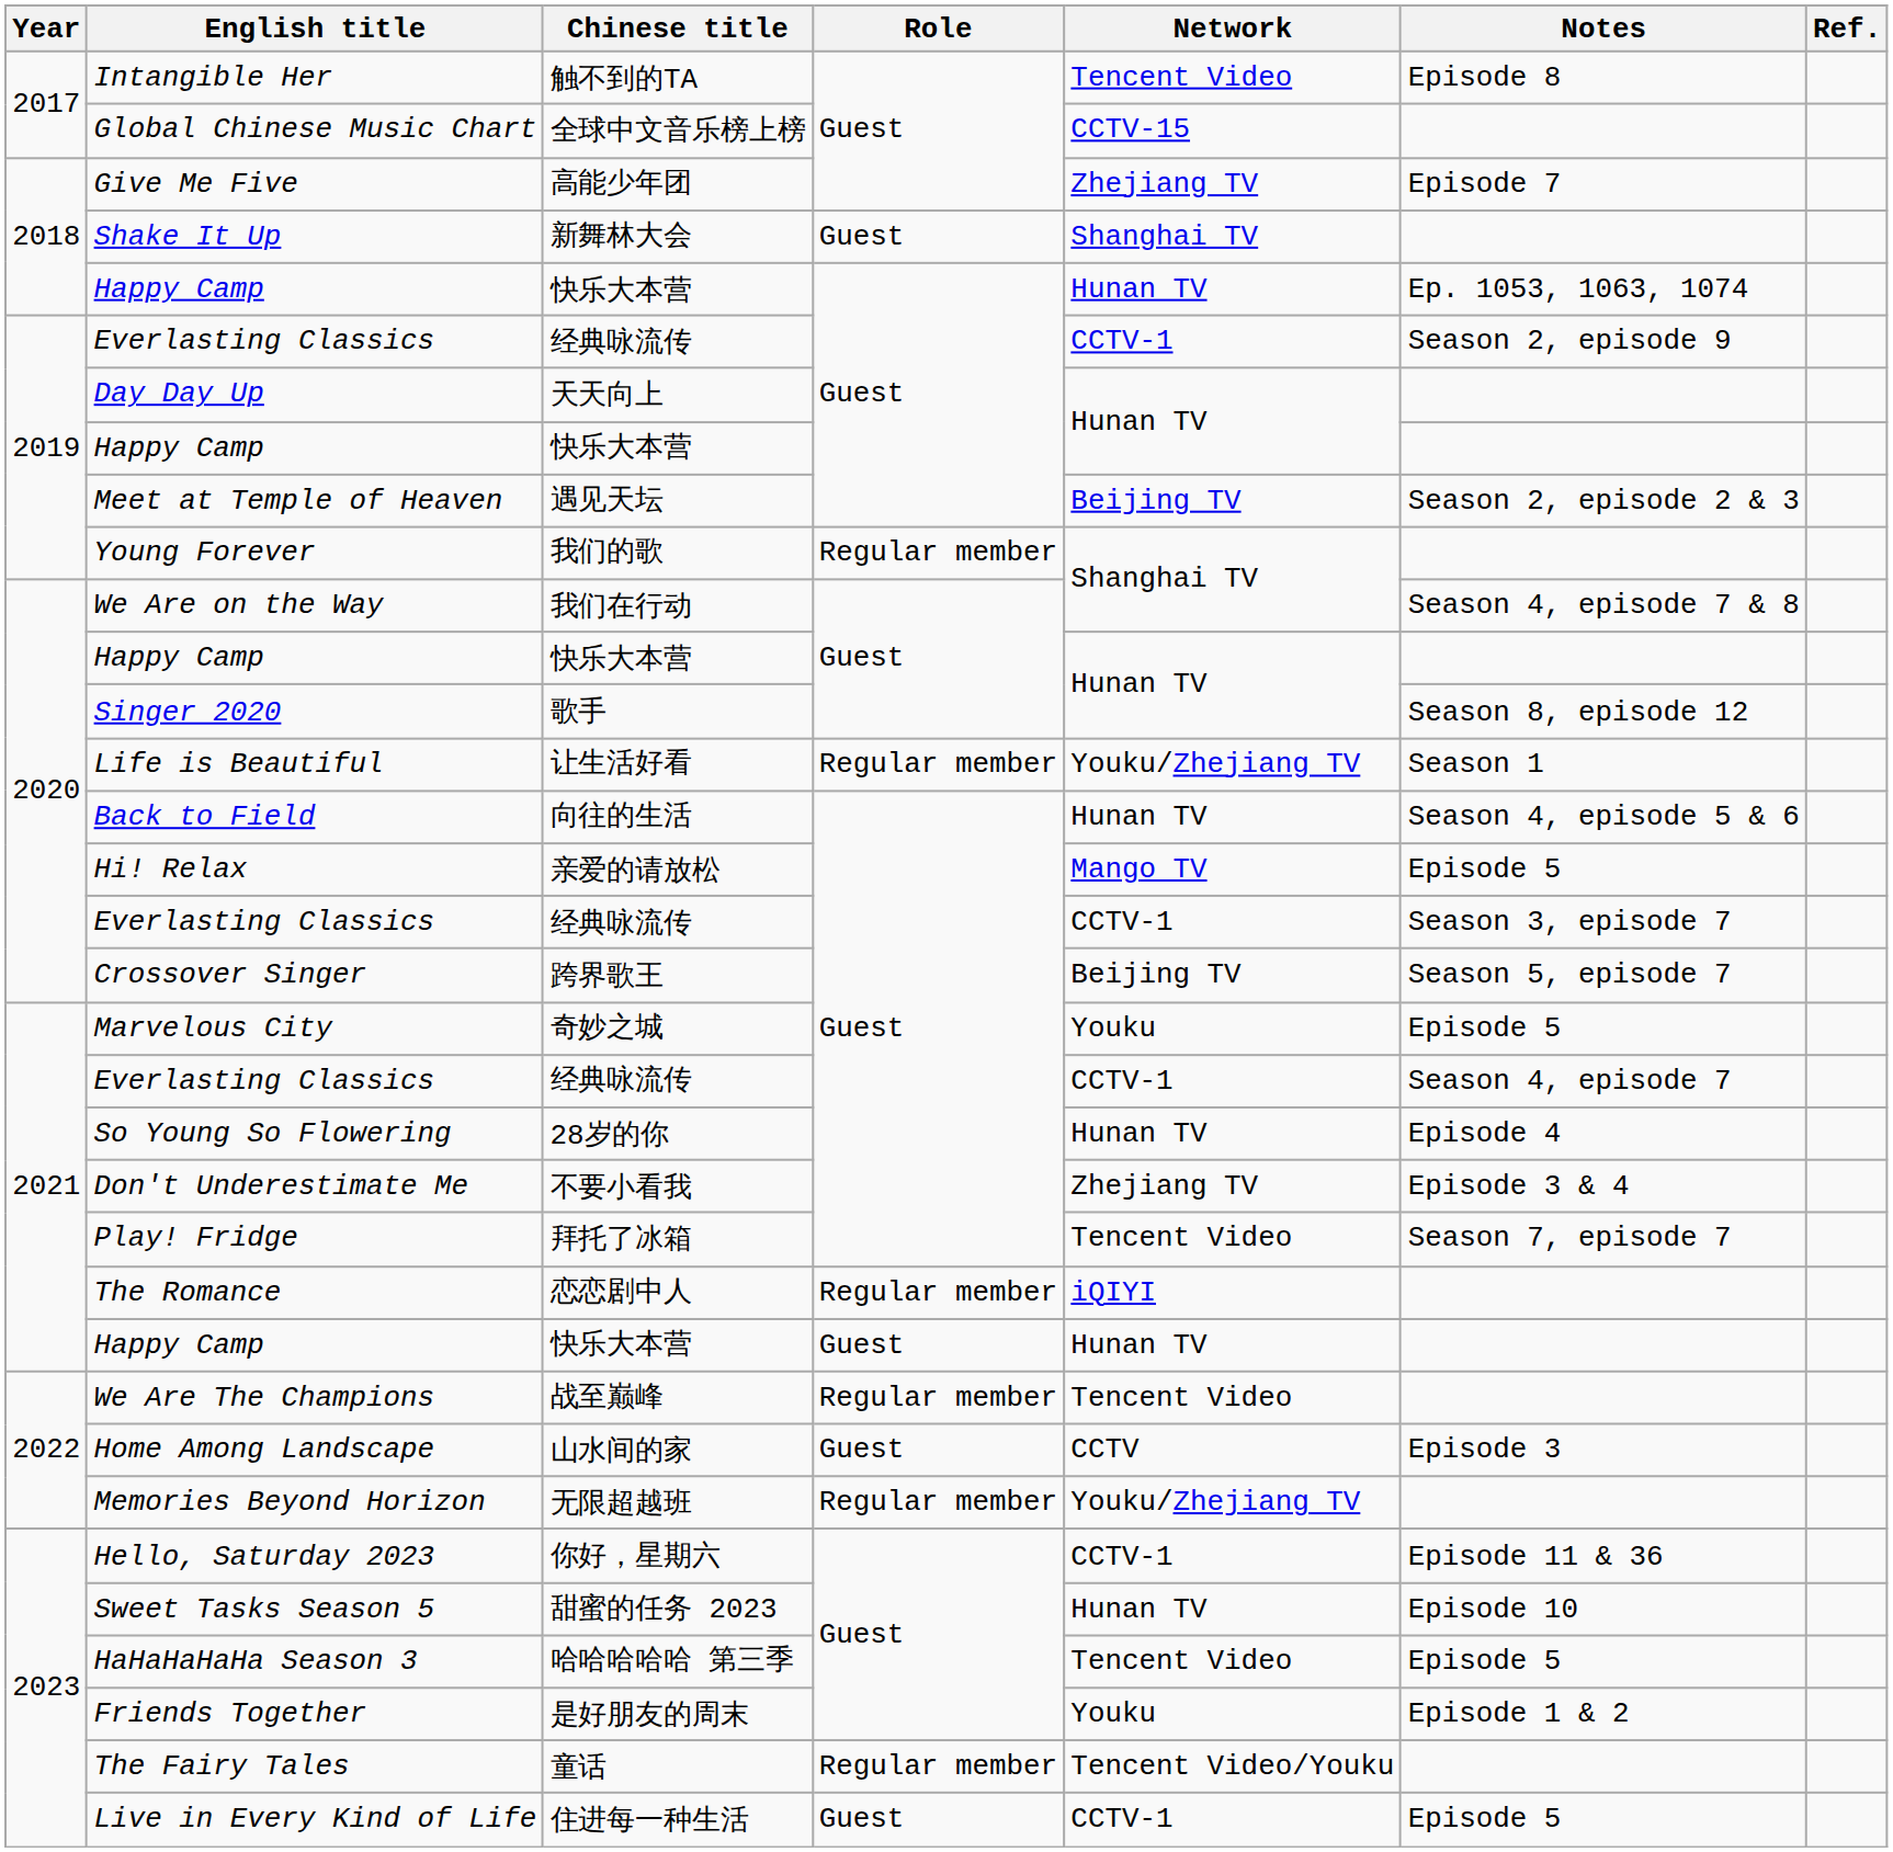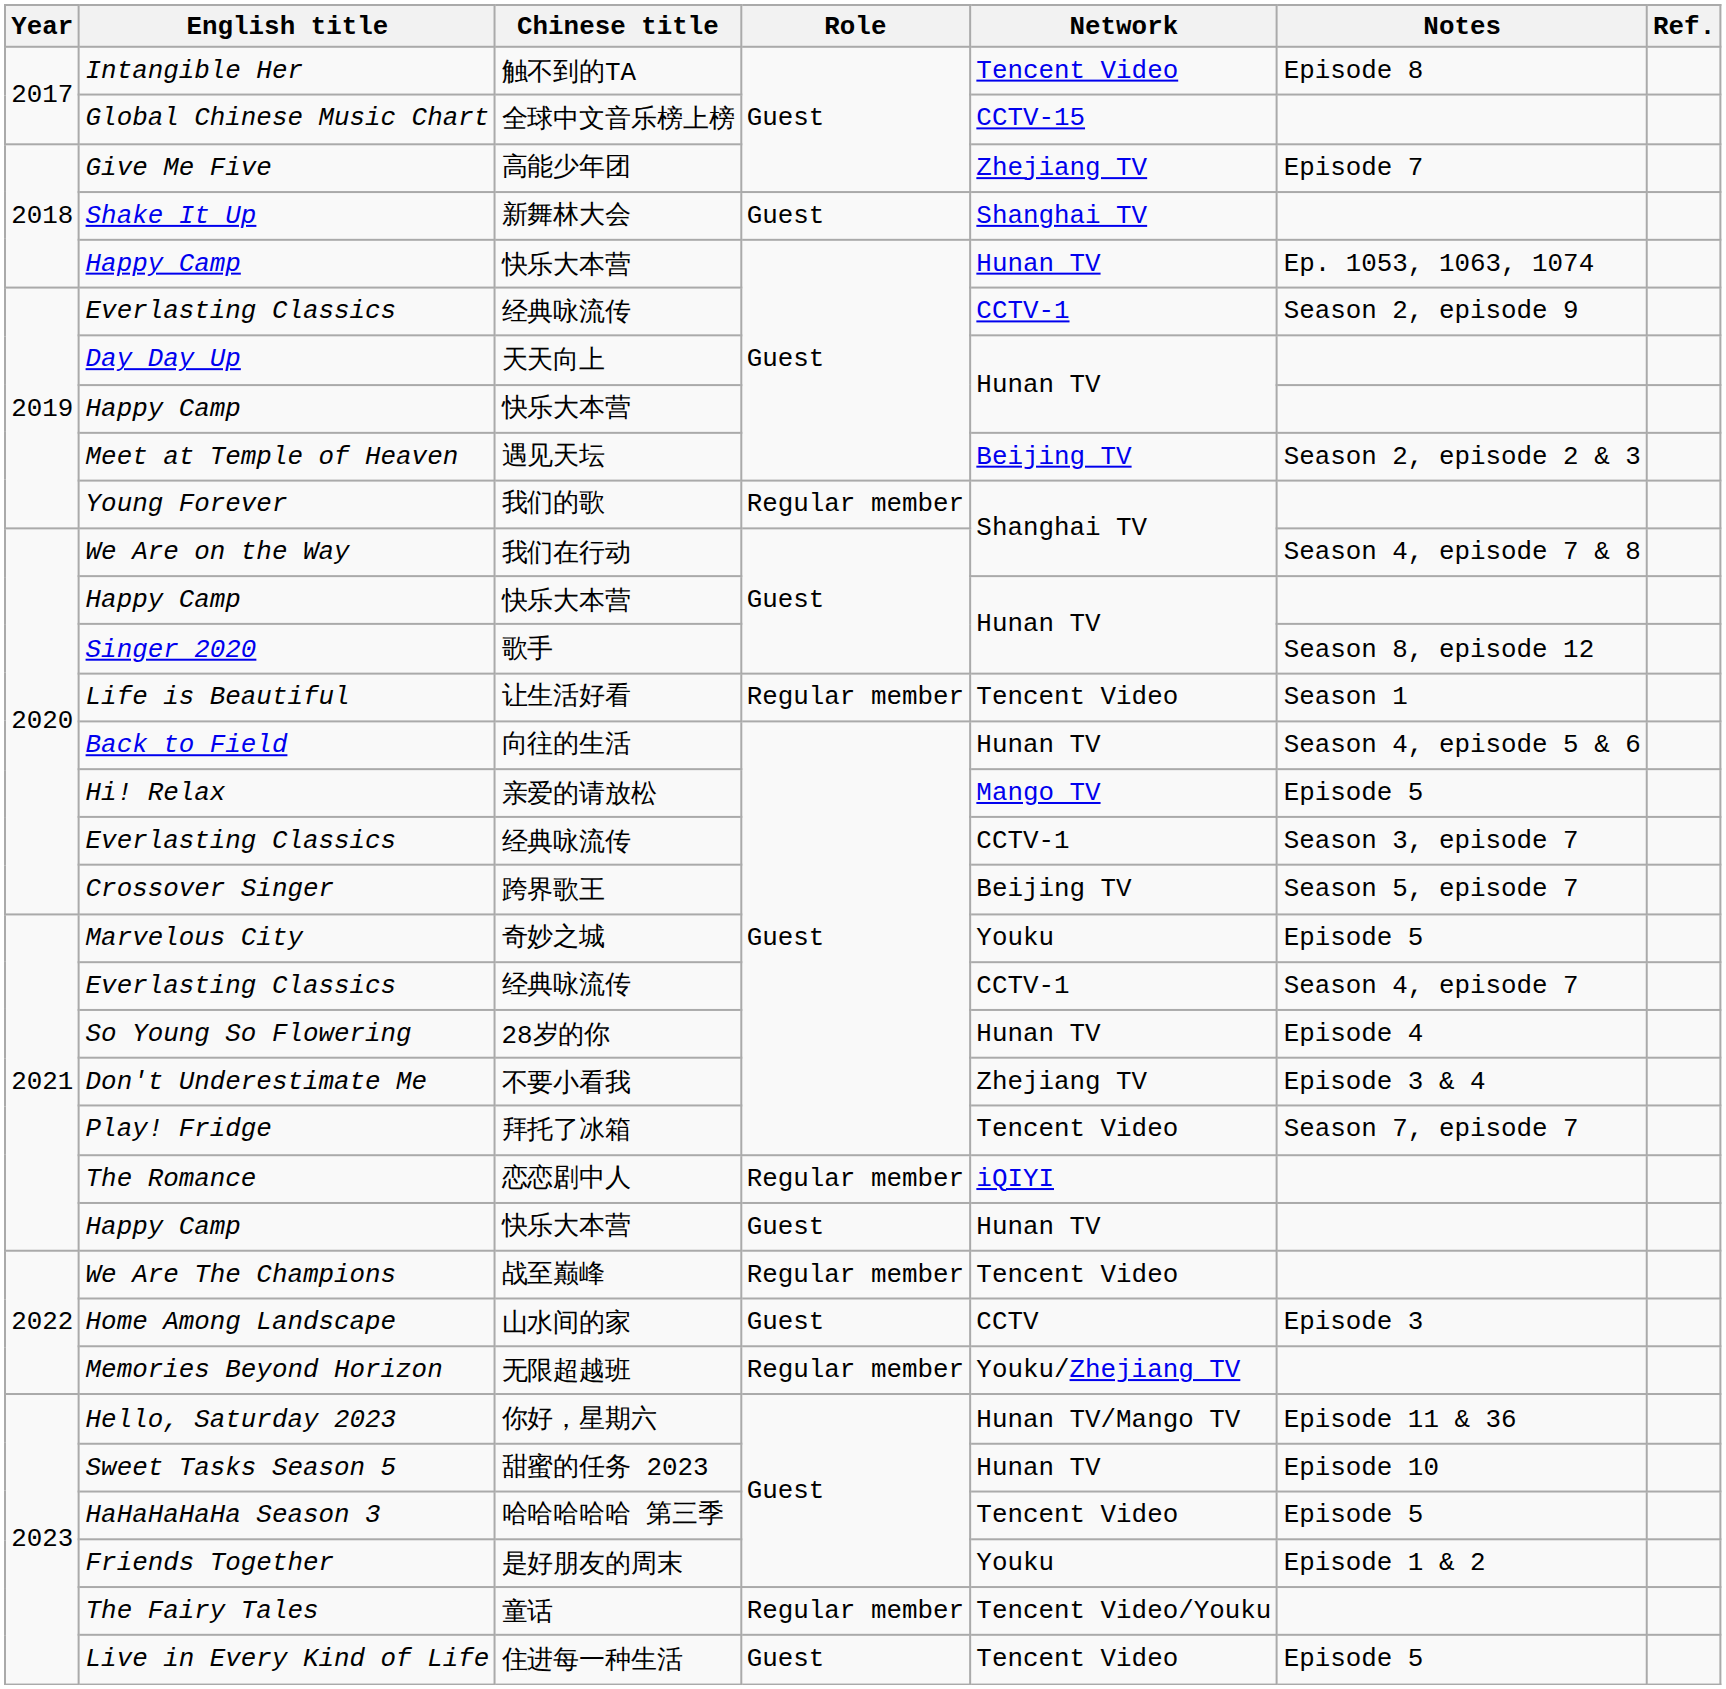 <table class="wikitable plainrowheaders sortable">
 <tr>
 <th>Year</th>
 <th>English title</th>
 <th>Chinese title</th>
 <th>Role</th>
 <th>Network</th>
 <th>Notes</th>
 <th>Ref.</th>
 </tr>
 <tr>
 <td rowspan ="2">2017</td>
 <td><em>Intangible Her</em></td>
 <td>触不到的TA</td>
 <td rowspan="3">Guest</td>
 <td><a href='#'>Tencent Video</a></td>
 <td>Episode 8</td>
 <td></td>
 </tr>
 <tr>
 <td><em>Global Chinese Music Chart</em></td>
 <td>全球中文音乐榜上榜</td>
 <td><a href='#'>CCTV-15</a></td>
 <td></td>
 <td></td>
 </tr>
 <tr>
 <td rowspan ="3">2018</td>
 <td><em>Give Me Five</em></td>
 <td>高能少年团</td>
 <td><a href='#'>Zhejiang TV</a></td>
 <td>Episode 7</td>
 <td></td>
 </tr>
 <tr>
 <td><em><a href='#'>Shake It Up</a></em></td>
 <td>新舞林大会</td>
 <td>Guest</td>
 <td><a href='#'>Shanghai TV</a></td>
 <td></td>
 <td></td>
 </tr>
 <tr>
 <td><em><a href='#'>Happy Camp</a></em></td>
 <td>快乐大本营</td>
 <td rowspan ="5">Guest</td>
 <td><a href='#'>Hunan TV</a></td>
 <td>Ep. 1053, 1063, 1074</td>
 <td></td>
 </tr>
 <tr>
 <td rowspan = "5">2019</td>
 <td><em>Everlasting Classics</em></td>
 <td>经典咏流传</td>
 <td><a href='#'>CCTV-1</a></td>
 <td>Season 2, episode 9</td>
 <td></td>
 </tr>
 <tr>
 <td><em><a href='#'>Day Day Up</a></em></td>
 <td>天天向上</td>
 <td rowspan ="2">Hunan TV</td>
 <td></td>
 <td></td>
 </tr>
 <tr>
 <td><em>Happy Camp</em></td>
 <td>快乐大本营</td>
 <td></td>
 <td></td>
 </tr>
 <tr>
 <td><em>Meet at Temple of Heaven</em></td>
 <td>遇见天坛</td>
 <td><a href='#'>Beijing TV</a></td>
 <td>Season 2, episode 2 & 3</td>
 <td></td>
 </tr>
 <tr>
 <td><em>Young Forever</em></td>
 <td>我们的歌</td>
 <td>Regular member</td>
 <td rowspan ="2">Shanghai TV</td>
 <td></td>
 <td></td>
 </tr>
 <tr>
 <td rowspan = "8">2020</td>
 <td><em>We Are on the Way</em></td>
 <td>我们在行动</td>
 <td rowspan ="3">Guest</td>
 <td>Season 4, episode 7 & 8</td>
 <td></td>
 </tr>
 <tr>
 <td><em>Happy Camp</em></td>
 <td>快乐大本营</td>
 <td rowspan ="2">Hunan TV</td>
 <td></td>
 <td></td>
 </tr>
 <tr>
 <td><em><a href='#'>Singer 2020</a></em></td>
 <td>歌手</td>
 <td>Season 8, episode 12</td>
 <td></td>
 </tr>
 <tr>
 <td><em>Life is Beautiful</em></td>
 <td>让生活好看</td>
 <td>Regular member</td>
-<td>Youku/<a href='#'>Zhejiang TV</a></td>
+<td>Tencent Video</td>
 <td>Season 1</td>
 <td></td>
 </tr>
 <tr>
 <td><em><a href='#'>Back to Field</a></em></td>
 <td>向往的生活</td>
 <td rowspan ="9">Guest</td>
 <td>Hunan TV</td>
 <td>Season 4, episode 5 & 6</td>
 <td></td>
 </tr>
 <tr>
 <td><em>Hi! Relax</em></td>
 <td>亲爱的请放松</td>
 <td><a href='#'>Mango TV</a></td>
 <td>Episode 5</td>
 <td></td>
 </tr>
 <tr>
 <td><em>Everlasting Classics</em></td>
 <td>经典咏流传</td>
 <td>CCTV-1</td>
 <td>Season 3, episode 7</td>
 <td></td>
 </tr>
 <tr>
 <td><em>Crossover Singer</em></td>
 <td>跨界歌王</td>
 <td>Beijing TV</td>
 <td>Season 5, episode 7</td>
 <td></td>
 </tr>
 <tr>
 <td rowspan = "7">2021</td>
 <td><em>Marvelous City</em></td>
 <td>奇妙之城</td>
 <td>Youku</td>
 <td>Episode 5</td>
 <td></td>
 </tr>
 <tr>
 <td><em>Everlasting Classics</em></td>
 <td>经典咏流传</td>
 <td>CCTV-1</td>
 <td>Season 4, episode 7</td>
 <td></td>
 </tr>
 <tr>
 <td><em>So Young So Flowering</em></td>
 <td>28岁的你</td>
 <td>Hunan TV</td>
 <td>Episode 4</td>
 <td></td>
 </tr>
 <tr>
 <td><em>Don't Underestimate Me</em></td>
 <td>不要小看我</td>
 <td>Zhejiang TV</td>
 <td>Episode 3 & 4</td>
 <td></td>
 </tr>
 <tr>
 <td><em>Play! Fridge</em></td>
 <td>拜托了冰箱</td>
 <td>Tencent Video</td>
 <td>Season 7, episode 7</td>
 <td></td>
 </tr>
 <tr>
 <td><em>The Romance</em></td>
 <td>恋恋剧中人</td>
 <td>Regular member</td>
 <td><a href='#'>iQIYI</a></td>
 <td></td>
 <td></td>
 </tr>
 <tr>
 <td><em>Happy Camp</em></td>
 <td>快乐大本营</td>
 <td>Guest</td>
 <td>Hunan TV</td>
 <td></td>
 <td></td>
 </tr>
 <tr>
 <td Rowspan="3">2022</td>
 <td><em>We Are The Champions</em></td>
 <td>战至巅峰</td>
 <td>Regular member</td>
 <td>Tencent Video</td>
 <td></td>
 <td></td>
 </tr>
 <tr>
 <td><em>Home Among Landscape</em></td>
 <td>山水间的家</td>
 <td>Guest</td>
 <td>CCTV</td>
 <td>Episode 3</td>
 <td></td>
 </tr>
 <tr>
 <td><em>Memories Beyond Horizon</em></td>
 <td>无限超越班</td>
 <td>Regular member</td>
 <td>Youku/<a href='#'>Zhejiang TV</a></td>
 <td></td>
 <td></td>
 </tr>
 <tr>
 <td Rowspan="6">2023</td>
 <td><em>Hello, Saturday 2023</em></td>
 <td>你好，星期六</td>
 <td rowspan="4">Guest</td>
-<td>CCTV-1</td>
+<td>Hunan TV/Mango TV</td>
 <td>Episode 11 & 36</td>
 <td></td>
 </tr>
 <tr>
 <td><em>Sweet Tasks Season 5</em></td>
 <td>甜蜜的任务 2023</td>
 <td>Hunan TV</td>
 <td>Episode 10</td>
 <td></td>
 </tr>
 <tr>
 <td><em>HaHaHaHaHa Season 3</em></td>
 <td>哈哈哈哈哈 第三季</td>
 <td>Tencent Video</td>
 <td>Episode 5</td>
 <td></td>
 </tr>
 <tr>
 <td><em>Friends Together</em></td>
 <td>是好朋友的周末</td>
 <td>Youku</td>
 <td>Episode 1 & 2</td>
 <td></td>
 </tr>
 <tr>
 <td><em>The Fairy Tales</em></td>
 <td>童话</td>
 <td>Regular member</td>
 <td>Tencent Video/Youku</td>
 <td></td>
 <td></td>
 </tr>
 <tr>
 <td><em>Live in Every Kind of Life</em></td>
 <td>住进每一种生活</td>
 <td>Guest</td>
-<td>CCTV-1</td>
+<td>Tencent Video</td>
 <td>Episode 5</td>
 <td></td>
 </tr>
 </table>
